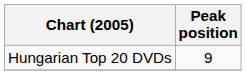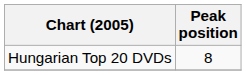 <table class="wikitable sortable" border="1">
 <tr>
 <th scope="col">Chart (2005)</th>
 <th scope="col">Peak<br>position</th>
 </tr>
 <tr>
 <td>Hungarian Top 20 DVDs</td>
-<td style="text-align:center;">9</td>
+<td style="text-align:center;">8</td>
 </tr>
 <tr>
 </tr>
 </table>
